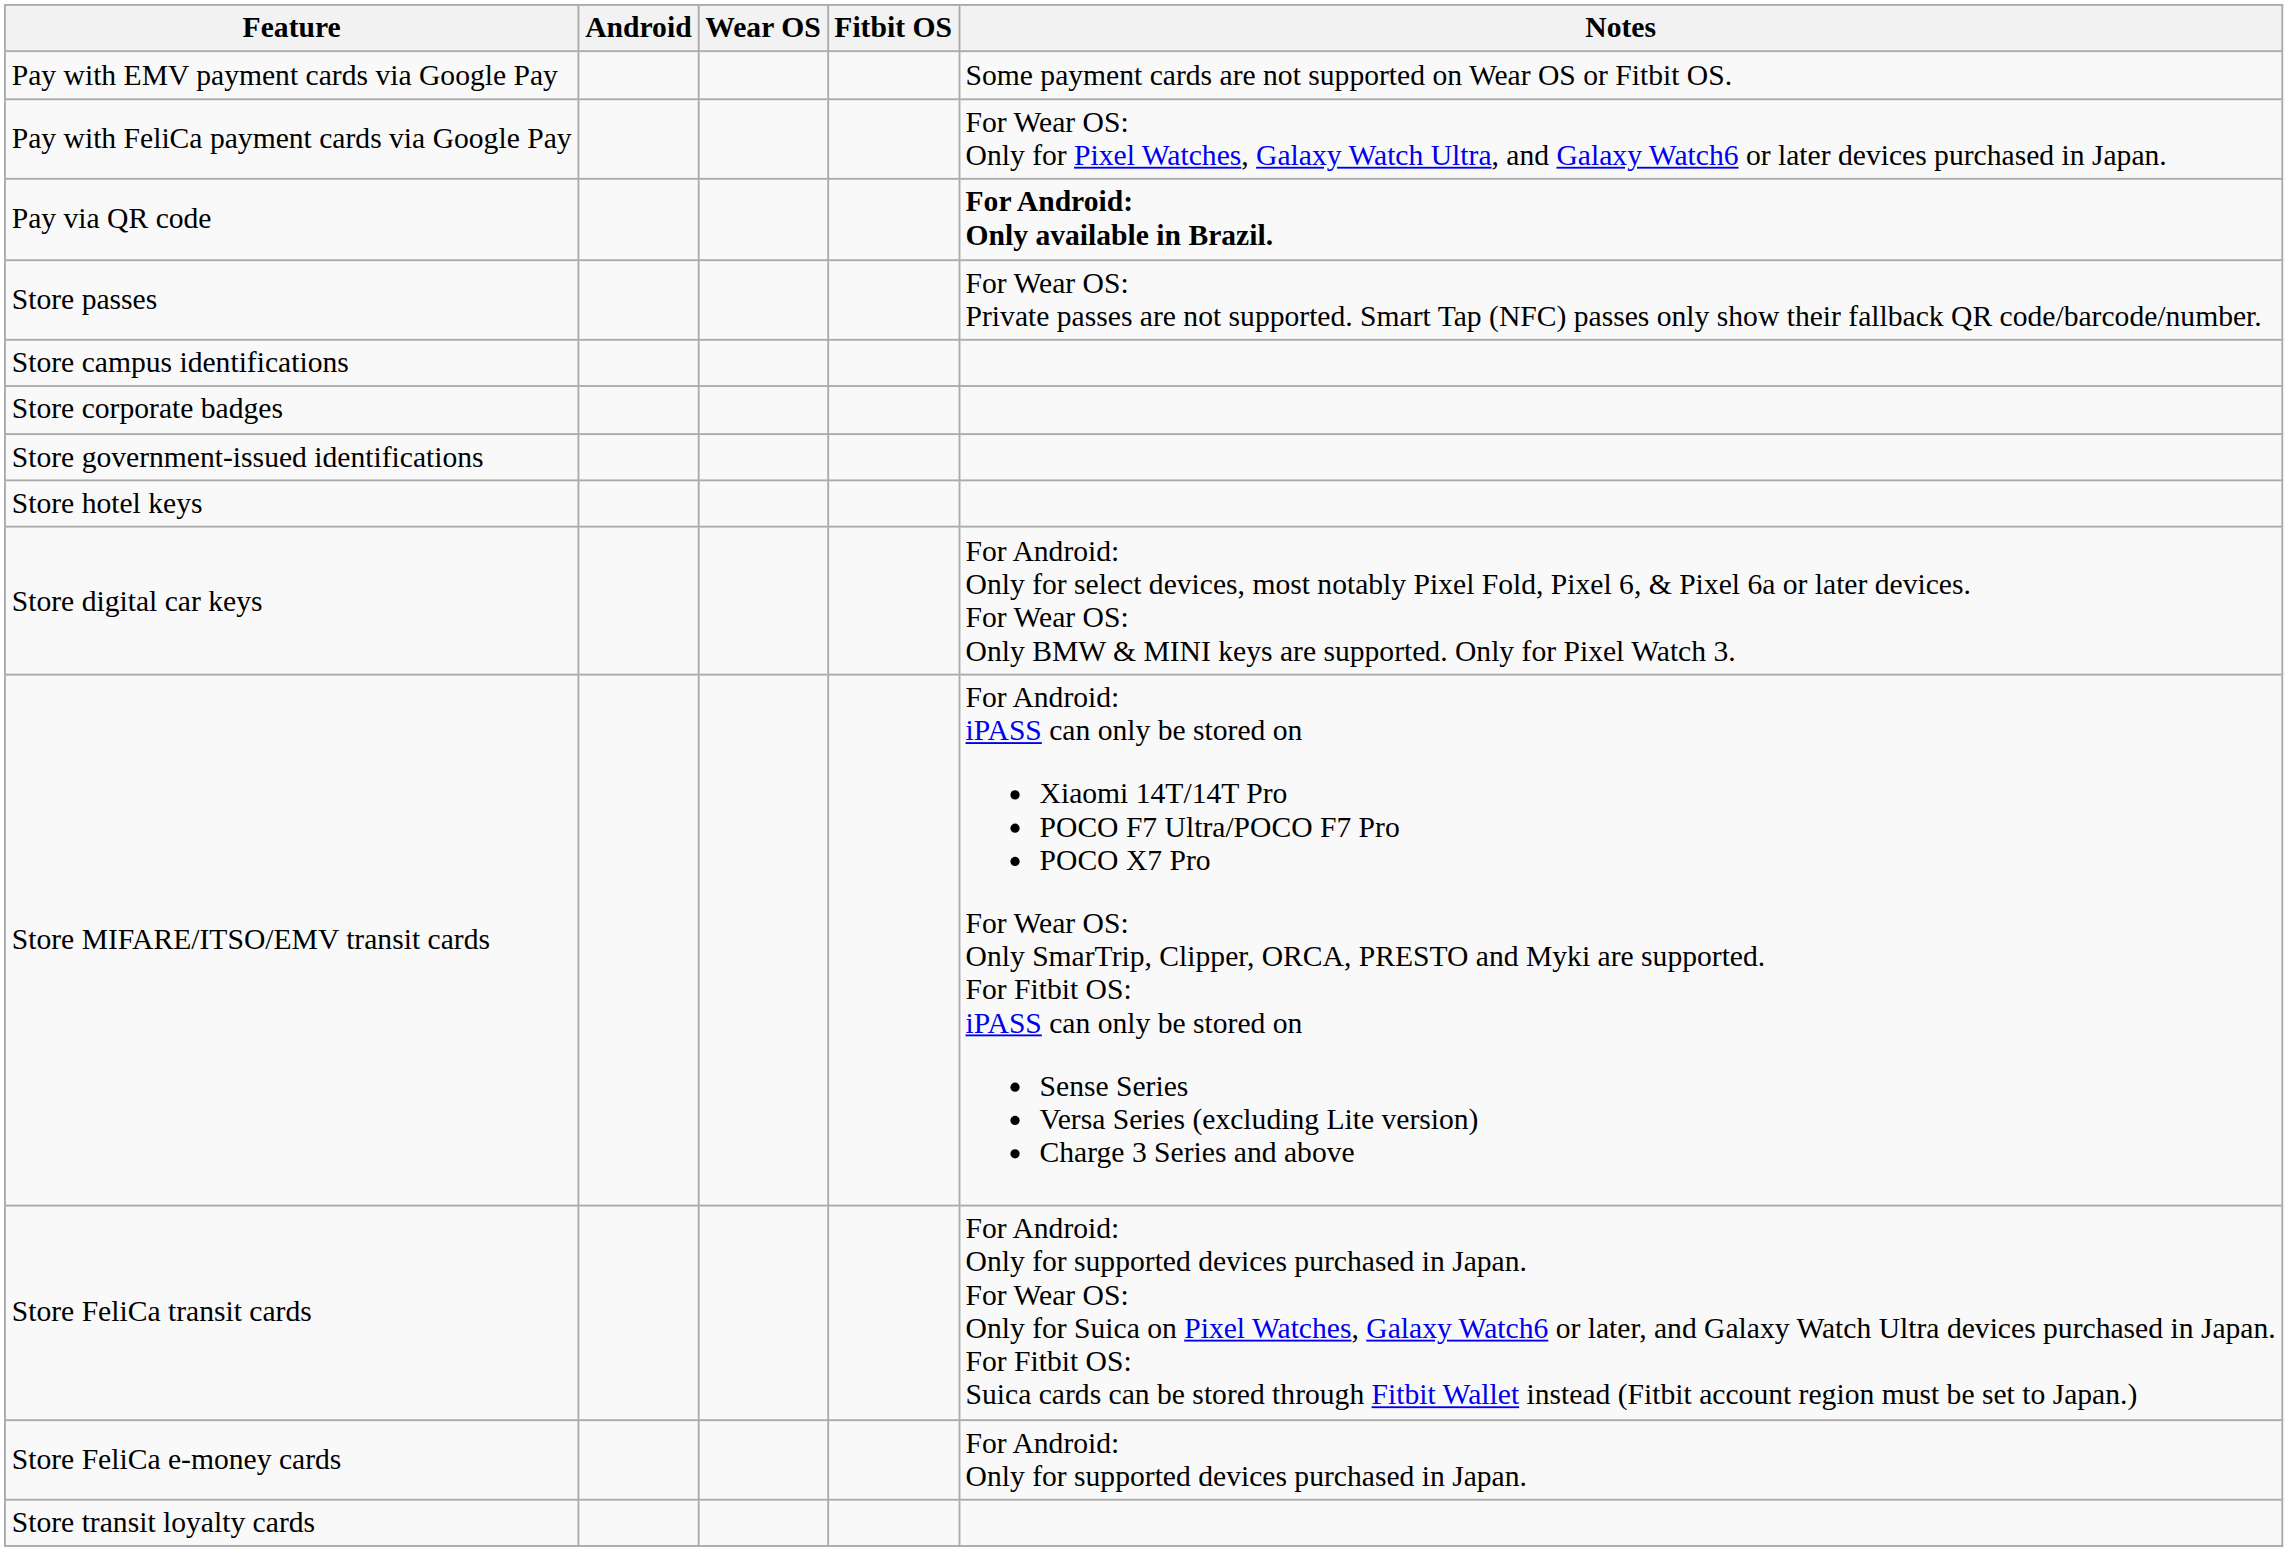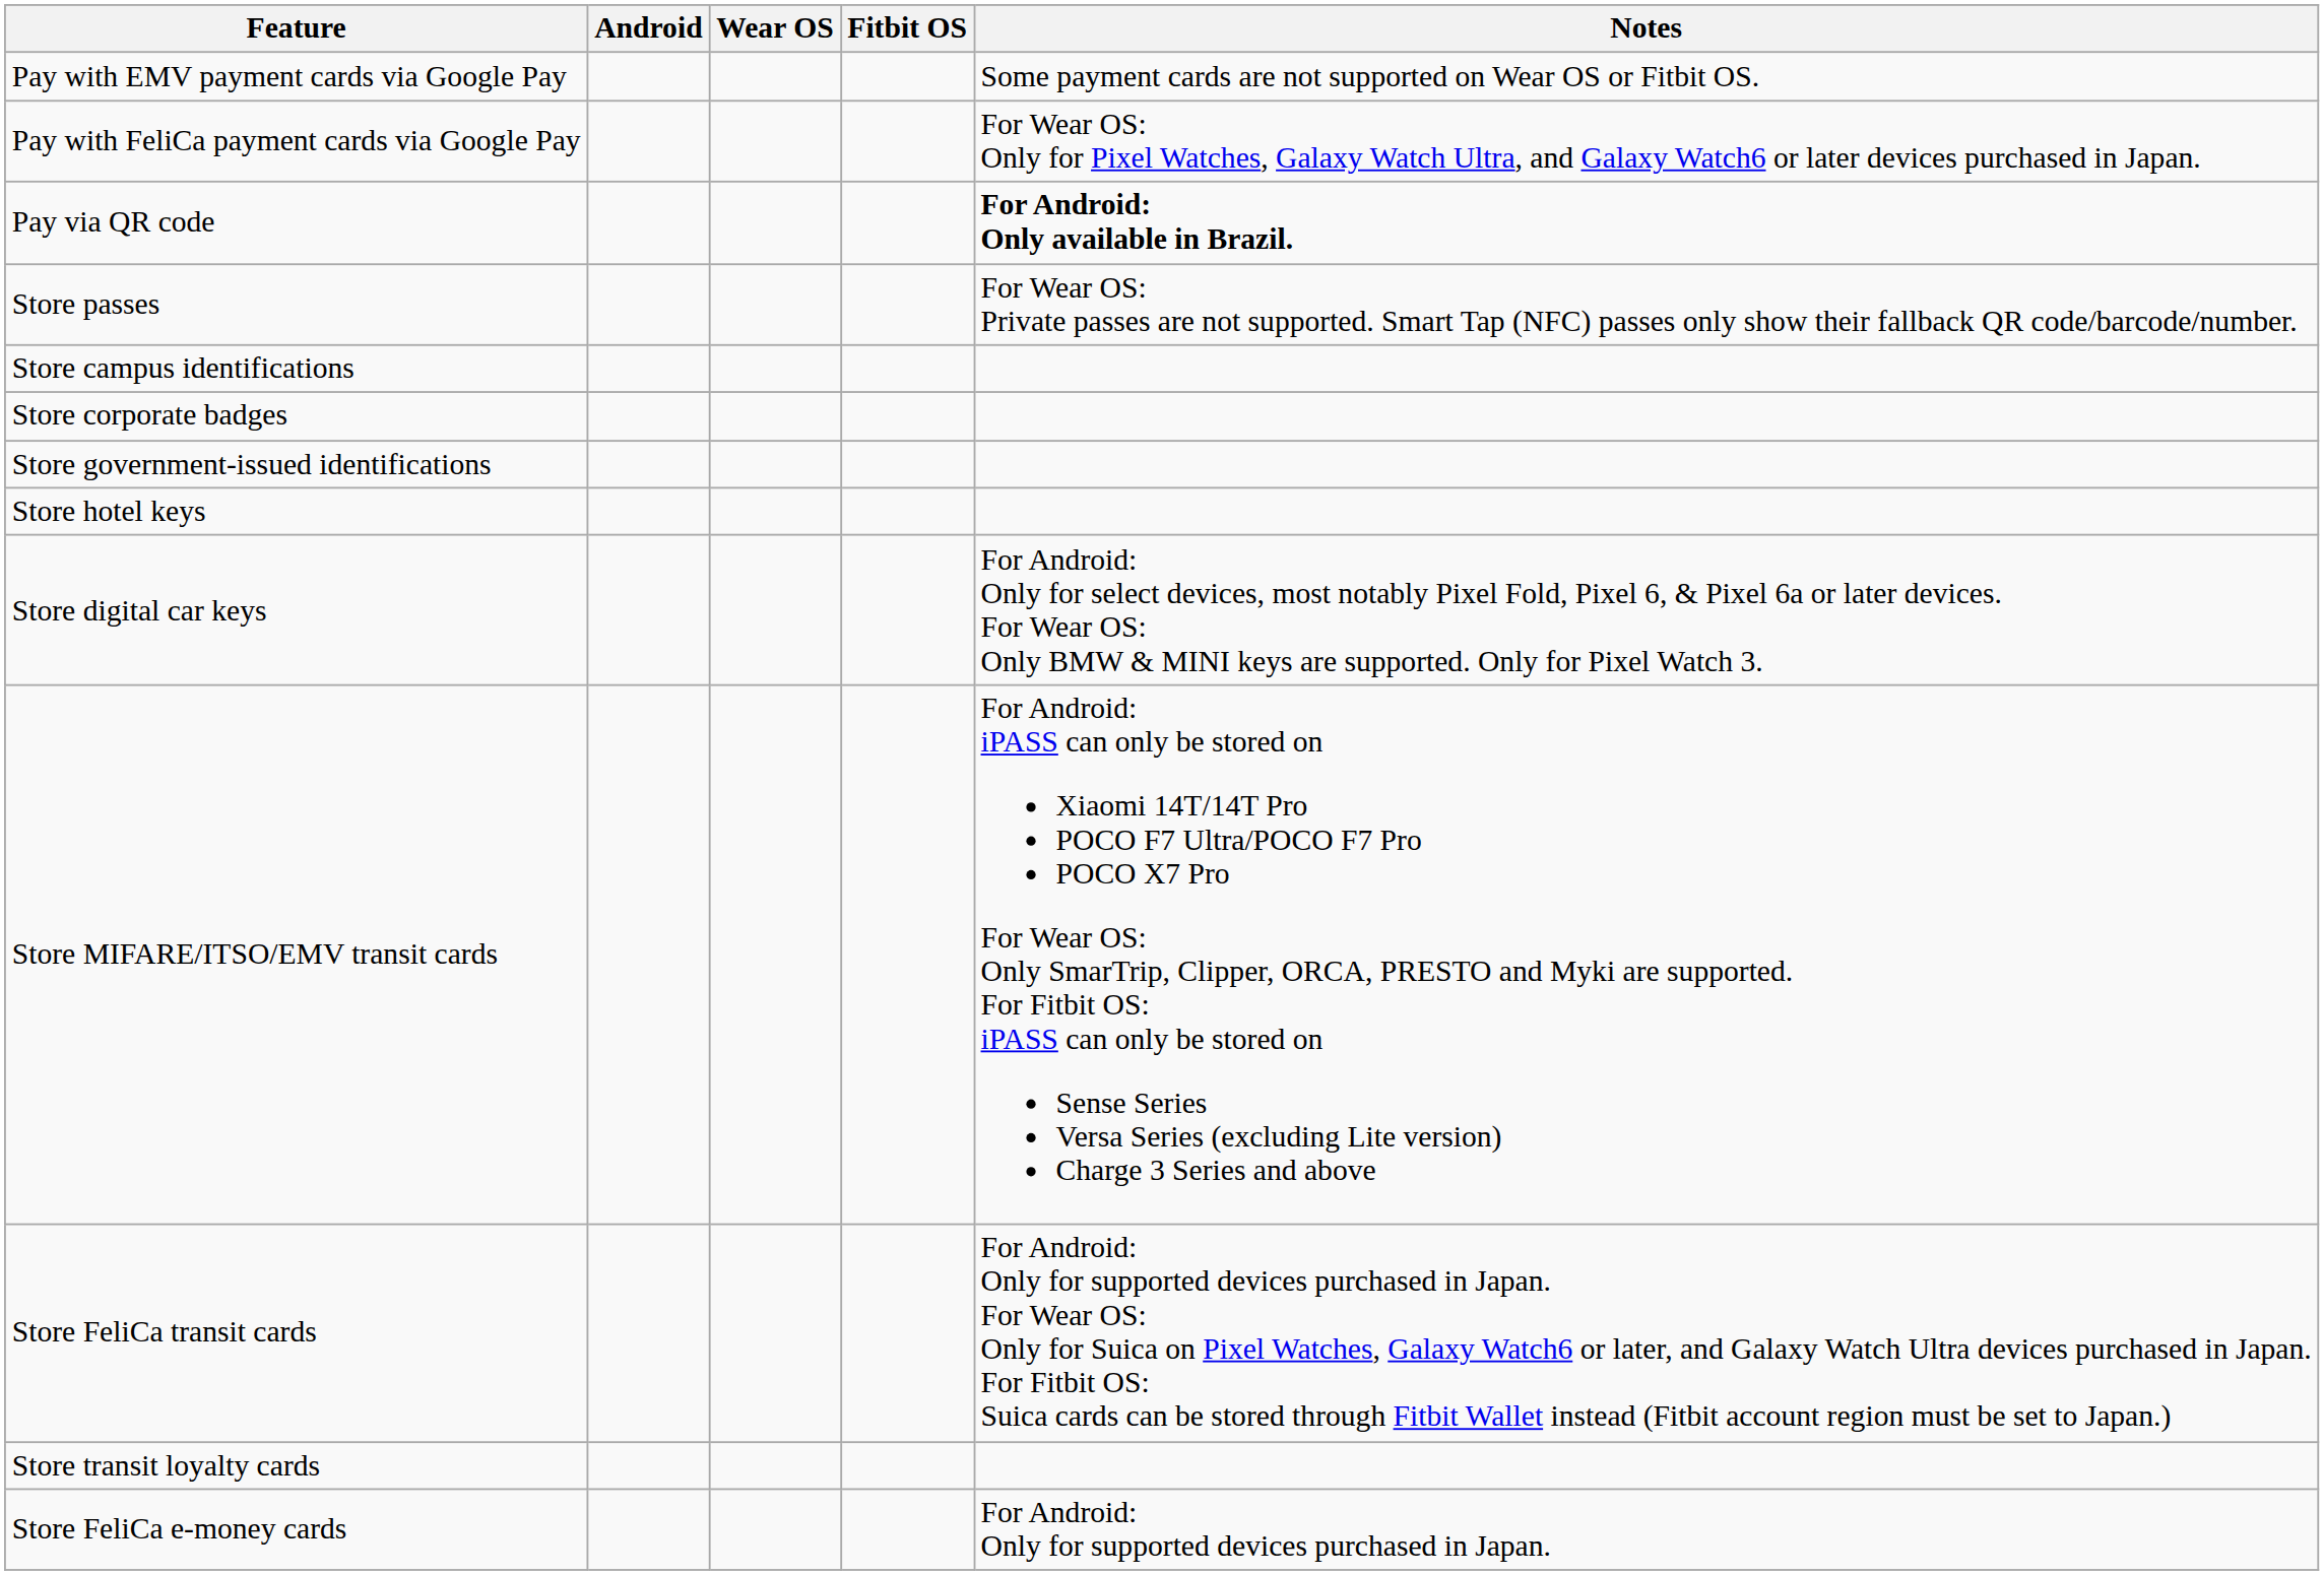 <table class="wikitable sortable">
 <tr>
 <th>Feature</th>
 <th>Android</th>
 <th>Wear OS</th>
 <th>Fitbit OS</th>
 <th>Notes</th>
 </tr>
 <tr>
 <td>Pay with EMV payment cards via Google Pay</td>
 <td></td>
 <td></td>
 <td></td>
 <td>Some payment cards are not supported on Wear OS or Fitbit OS.</td>
 </tr>
 <tr>
 <td>Pay with FeliCa payment cards via Google Pay</td>
 <td></td>
 <td></td>
 <td></td>
 <td>For Wear OS:<br>Only for <a href='#'>Pixel Watches</a>, <a href='#'>Galaxy Watch Ultra</a>, and <a href='#'>Galaxy Watch6</a> or later devices purchased in Japan.</td>
 </tr>
 <tr>
 <td>Pay via QR code</td>
 <td></td>
 <td></td>
 <td></td>
 <td><strong>For Android:<br>Only available in Brazil.</strong></td>
 </tr>
 <tr>
 <td>Store passes</td>
 <td></td>
 <td></td>
 <td></td>
 <td>For Wear OS:<br>Private passes are not supported. Smart Tap (NFC) passes only show their fallback QR code/barcode/number.</td>
 </tr>
 <tr>
 <td>Store campus identifications</td>
 <td></td>
 <td></td>
 <td></td>
 <td></td>
 </tr>
 <tr>
 <td>Store corporate badges</td>
 <td></td>
 <td></td>
 <td></td>
 <td></td>
 </tr>
 <tr>
 <td>Store government-issued identifications</td>
 <td></td>
 <td></td>
 <td></td>
 <td></td>
 </tr>
 <tr>
 <td>Store hotel keys</td>
 <td></td>
 <td></td>
 <td></td>
 <td></td>
 </tr>
 <tr>
 <td>Store digital car keys</td>
 <td></td>
 <td></td>
 <td></td>
 <td>For Android:<br>Only for select devices, most notably Pixel Fold, Pixel 6, & Pixel 6a or later devices.<br>For Wear OS:<br>Only BMW & MINI keys are supported. Only for Pixel Watch 3.</td>
 </tr>
 <tr>
 <td>Store MIFARE/ITSO/EMV transit cards</td>
 <td></td>
 <td></td>
 <td></td>
 <td>For Android:<br><a href='#'>iPASS</a> can only be stored on<ul><li>Xiaomi 14T/14T Pro</li><li>POCO F7 Ultra/POCO F7 Pro</li><li>POCO X7 Pro</li></ul>For Wear OS:<br>Only SmarTrip, Clipper, ORCA, PRESTO and Myki are supported.<br>For Fitbit OS:<br><a href='#'>iPASS</a> can only be stored on<ul><li>Sense Series</li><li>Versa Series (excluding Lite version)</li><li>Charge 3 Series and above</li></ul></td>
 </tr>
 <tr>
 <td>Store FeliCa transit cards</td>
 <td></td>
 <td></td>
 <td></td>
 <td>For Android:<br>Only for supported devices purchased in Japan.<br>For Wear OS:<br>Only for Suica on <a href='#'>Pixel Watches</a>, <a href='#'>Galaxy Watch6</a> or later, and Galaxy Watch Ultra devices purchased in Japan.<br>For Fitbit OS:<br>Suica cards can be stored through <a href='#'>Fitbit Wallet</a> instead (Fitbit account region must be set to Japan.)</td>
 </tr>
 <tr>
+<td>Store transit loyalty cards</td>
+<td></td>
+<td></td>
+<td></td>
+<td></td>
+</tr>
+<tr>
 <td>Store FeliCa e-money cards</td>
 <td></td>
 <td></td>
 <td></td>
 <td>For Android:<br>Only for supported devices purchased in Japan.</td>
 </tr>
-<tr>
-<td>Store transit loyalty cards</td>
-<td></td>
-<td></td>
-<td></td>
-<td></td>
-</tr>
 </table>
